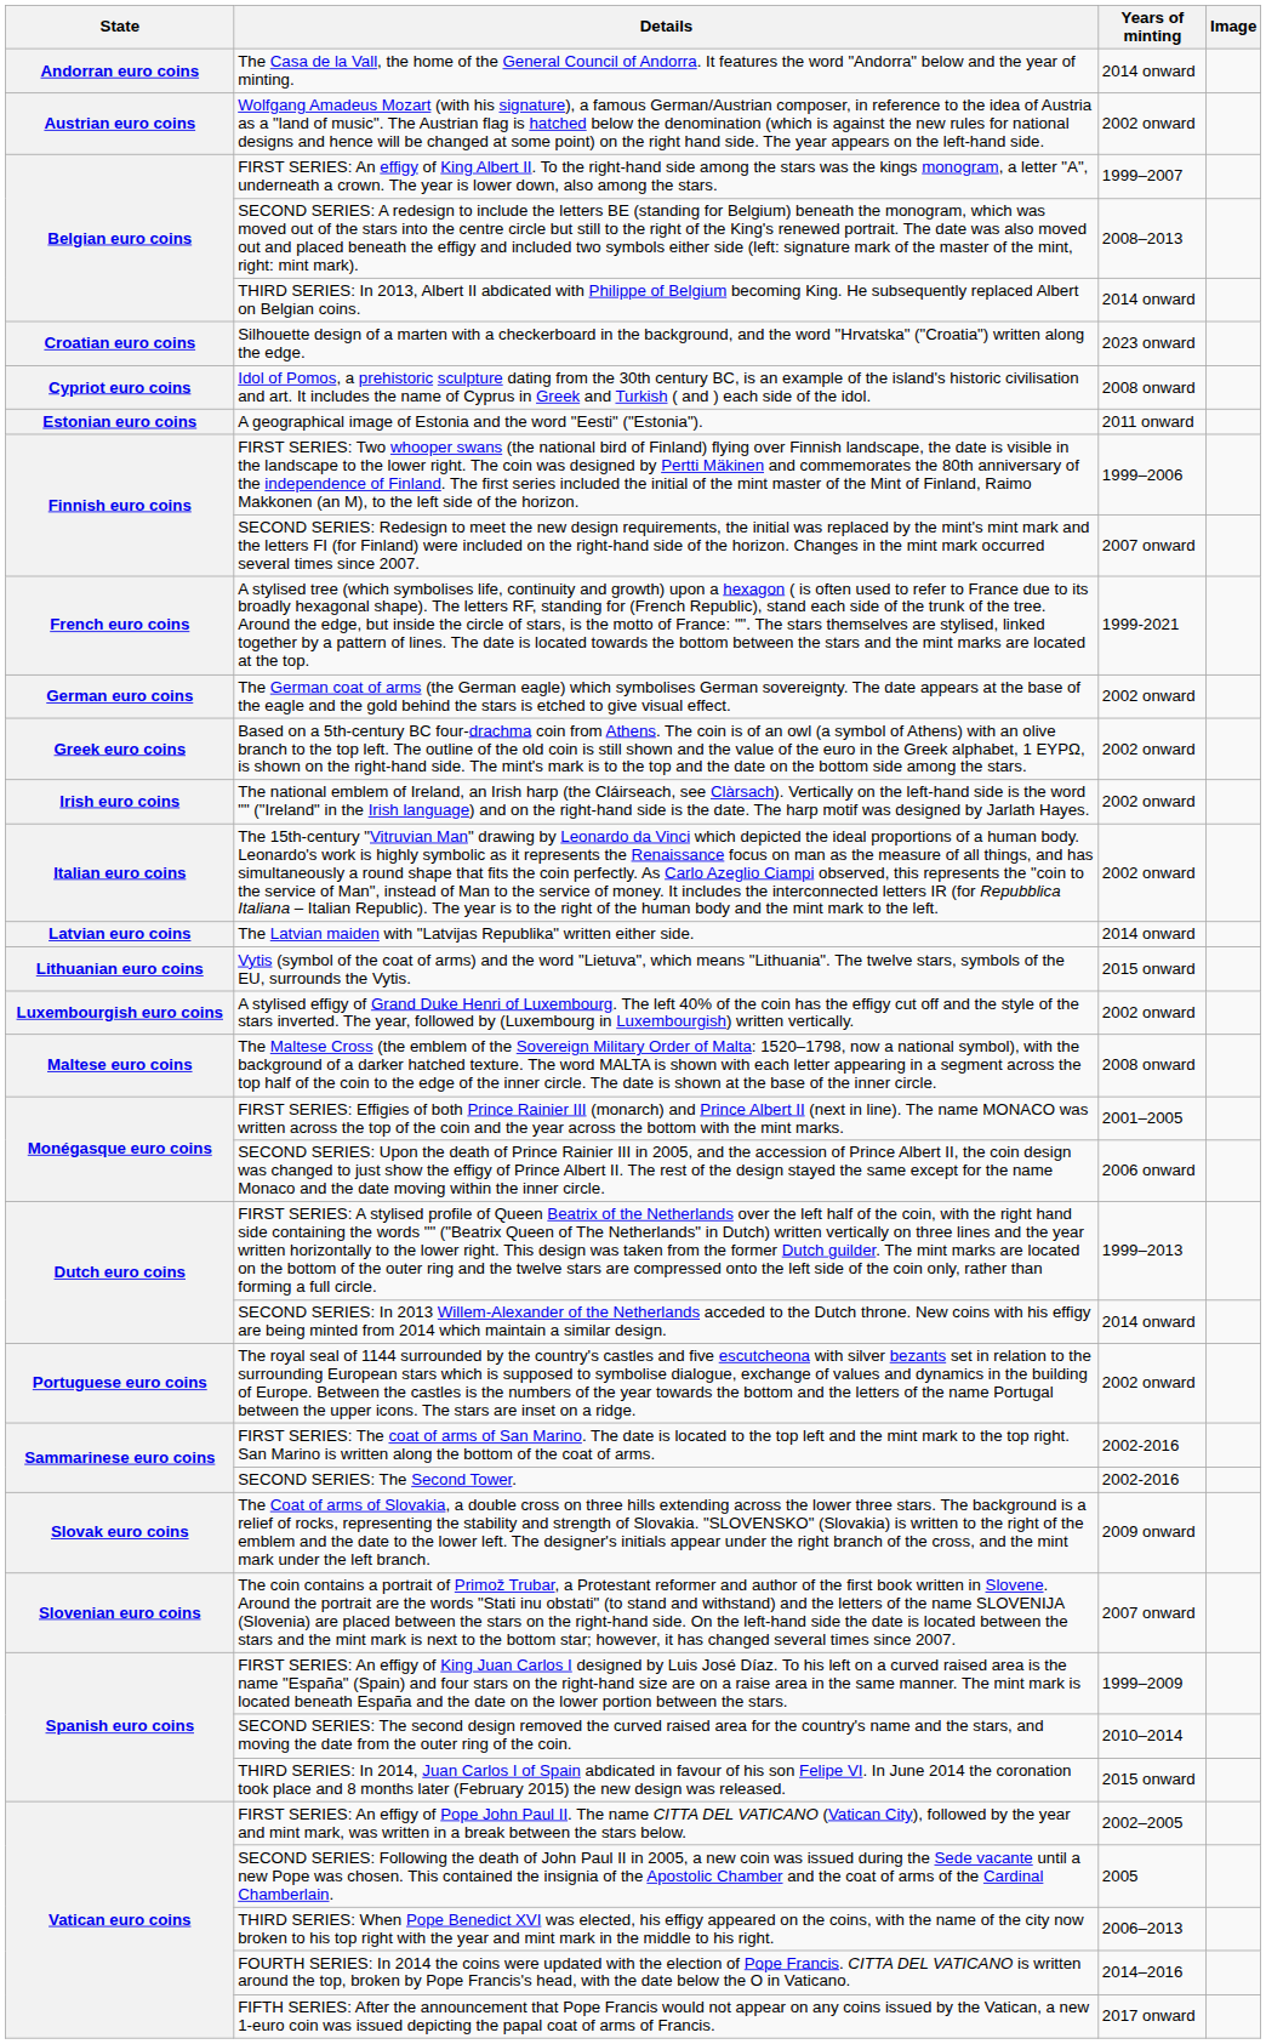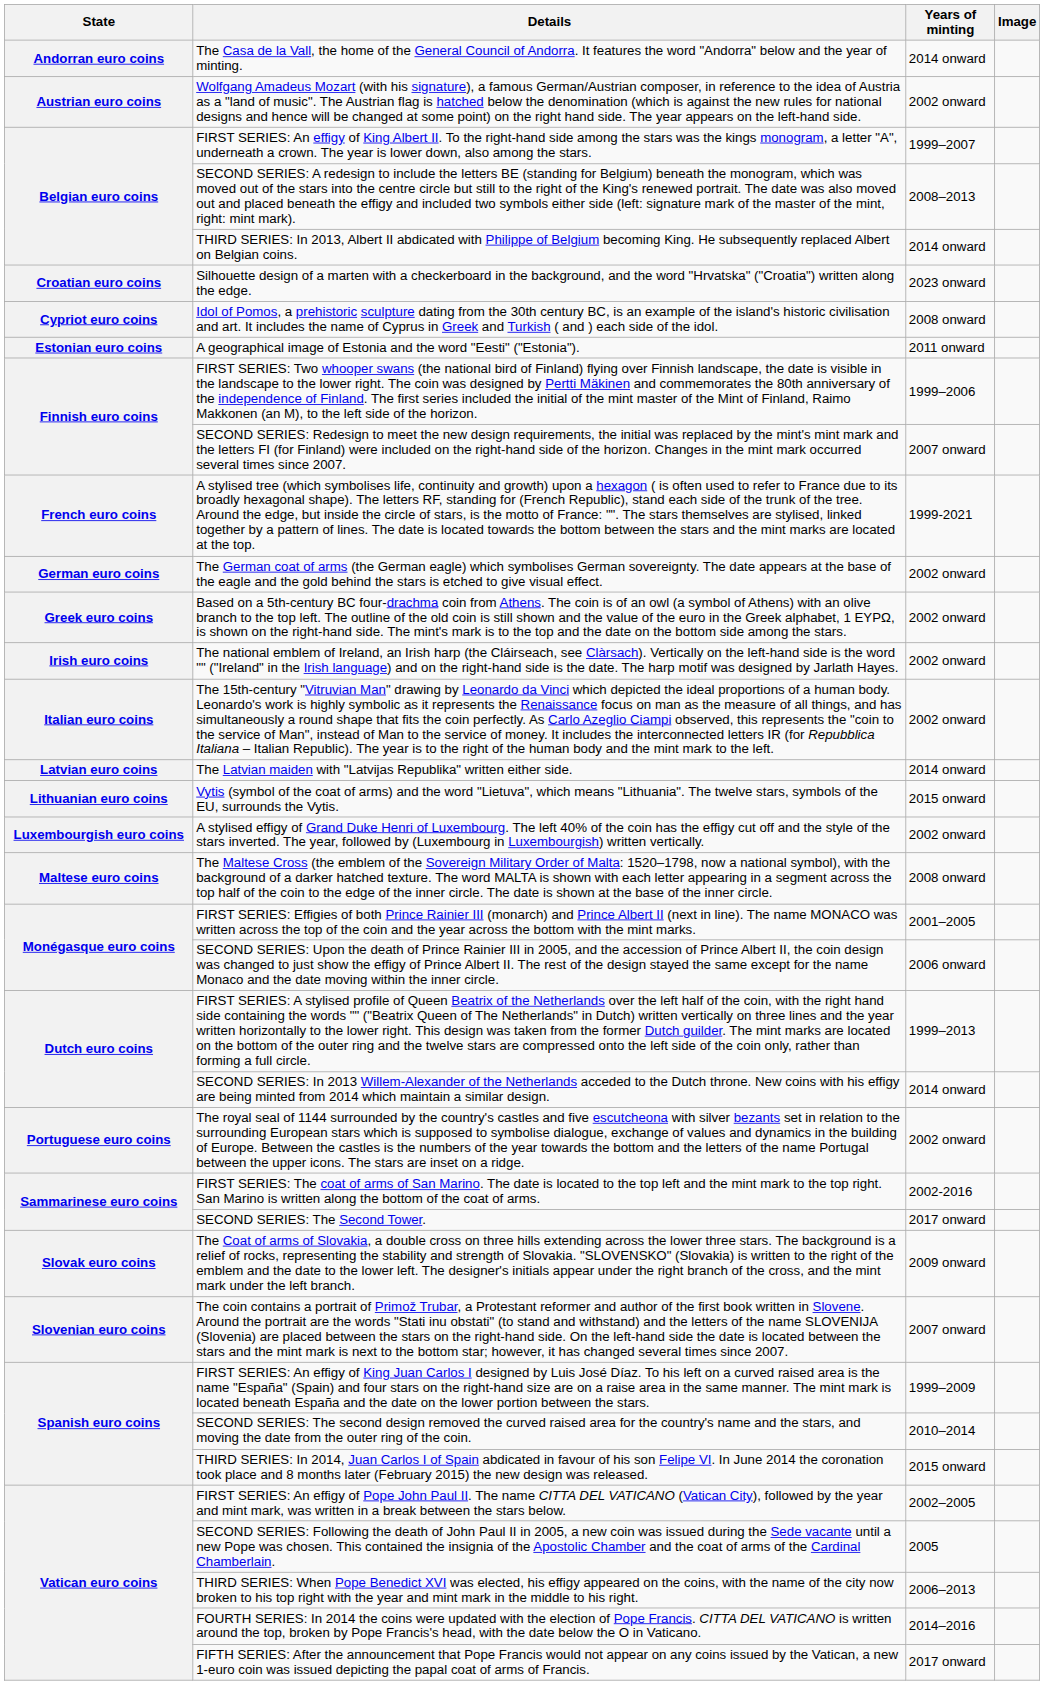 <table class="wikitable">
 <tr>
 <th width=220px>State</th>
 <th>Details</th>
 <th width=100px>Years of minting</th>
 <th>Image</th>
 </tr>
 <tr>
 <th> <a href='#'>Andorran euro coins</a></th>
 <td>The <a href='#'>Casa de la Vall</a>, the home of the <a href='#'>General Council of Andorra</a>. It features the word "Andorra" below and the year of minting.</td>
 <td>2014 onward</td>
 <td></td>
 </tr>
 <tr>
 <th> <a href='#'>Austrian euro coins</a></th>
 <td><a href='#'>Wolfgang Amadeus Mozart</a> (with his <a href='#'>signature</a>), a famous German/Austrian composer, in reference to the idea of Austria as a "land of music". The Austrian flag is <a href='#'>hatched</a> below the denomination (which is against the new rules for national designs and hence will be changed at some point) on the right hand side. The year appears on the left-hand side.</td>
 <td>2002 onward</td>
 <td><br></td>
 </tr>
 <tr>
 <th rowspan=3> <a href='#'>Belgian euro coins</a></th>
 <td>FIRST SERIES: An <a href='#'>effigy</a> of <a href='#'>King Albert II</a>. To the right-hand side among the stars was the kings <a href='#'>monogram</a>, a letter "A", underneath a crown. The year is lower down, also among the stars.</td>
 <td>1999–2007</td>
 <td></td>
 </tr>
 <tr>
 <td>SECOND SERIES: A redesign to include the letters BE (standing for Belgium) beneath the monogram, which was moved out of the stars into the centre circle but still to the right of the King's renewed portrait. The date was also moved out and placed beneath the effigy and included two symbols either side (left: signature mark of the master of the mint, right: mint mark).</td>
 <td>2008–2013</td>
 <td><br></td>
 </tr>
 <tr>
 <td>THIRD SERIES: In 2013, Albert II abdicated with <a href='#'>Philippe of Belgium</a> becoming King. He subsequently replaced Albert on Belgian coins.</td>
 <td>2014 onward</td>
 <td></td>
 </tr>
 <tr>
 <th> <a href='#'>Croatian euro coins</a></th>
 <td>Silhouette design of a marten with a checkerboard in the background, and the word "Hrvatska" ("Croatia") written along the edge.</td>
 <td>2023 onward</td>
 <td><br></td>
 </tr>
 <tr>
 <th> <a href='#'>Cypriot euro coins</a></th>
 <td><a href='#'>Idol of Pomos</a>, a <a href='#'>prehistoric</a> <a href='#'>sculpture</a> dating from the 30th century BC, is an example of the island's historic civilisation and art. It includes the name of Cyprus in <a href='#'>Greek</a> and <a href='#'>Turkish</a> ( and ) each side of the idol.</td>
 <td>2008 onward</td>
 <td><br></td>
 </tr>
 <tr>
 <th> <a href='#'>Estonian euro coins</a></th>
 <td>A geographical image of Estonia and the word "Eesti" ("Estonia").</td>
 <td>2011 onward</td>
 <td></td>
 </tr>
 <tr>
 <th rowspan=2> <a href='#'>Finnish euro coins</a></th>
 <td>FIRST SERIES: Two <a href='#'>whooper swans</a> (the national bird of Finland) flying over Finnish landscape, the date is visible in the landscape to the lower right. The coin was designed by <a href='#'>Pertti Mäkinen</a> and commemorates the 80th anniversary of the <a href='#'>independence of Finland</a>. The first series included the initial of the mint master of the Mint of Finland, Raimo Makkonen (an M), to the left side of the horizon.</td>
 <td>1999–2006</td>
 <td></td>
 </tr>
 <tr>
 <td>SECOND SERIES: Redesign to meet the new design requirements, the initial was replaced by the mint's mint mark and the letters FI (for Finland) were included on the right-hand side of the horizon. Changes in the mint mark occurred several times since 2007.</td>
 <td>2007 onward</td>
 <td></td>
 </tr>
 <tr>
 <th> <a href='#'>French euro coins</a></th>
 <td>A stylised tree (which symbolises life, continuity and growth) upon a <a href='#'>hexagon</a> ( is often used to refer to France due to its broadly hexagonal shape). The letters RF, standing for  (French Republic), stand each side of the trunk of the tree. Around the edge, but inside the circle of stars, is the motto of France: "". The stars themselves are stylised, linked together by a pattern of lines. The date is located towards the bottom between the stars and the mint marks are located at the top.</td>
 <td>1999-2021</td>
 <td></td>
 </tr>
 <tr>
 <th> <a href='#'>German euro coins</a></th>
 <td>The <a href='#'>German coat of arms</a> (the German eagle) which symbolises German sovereignty. The date appears at the base of the eagle and the gold behind the stars is etched to give visual effect.</td>
 <td>2002 onward</td>
 <td><br></td>
 </tr>
 <tr>
 <th> <a href='#'>Greek euro coins</a></th>
 <td>Based on a 5th-century BC four-<a href='#'>drachma</a> coin from <a href='#'>Athens</a>. The coin is of an owl (a symbol of Athens) with an olive branch to the top left. The outline of the old coin is still shown and the value of the euro in the Greek alphabet, 1 ΕΥΡΩ, is shown on the right-hand side. The mint's mark is to the top and the date on the bottom side among the stars.</td>
 <td>2002 onward</td>
 <td><br></td>
 </tr>
 <tr>
 <th> <a href='#'>Irish euro coins</a></th>
 <td>The national emblem of Ireland, an Irish harp (the Cláirseach, see <a href='#'>Clàrsach</a>). Vertically on the left-hand side is the word "" ("Ireland" in the <a href='#'>Irish language</a>) and on the right-hand side is the date. The harp motif was designed by Jarlath Hayes.</td>
 <td>2002 onward</td>
 <td><br></td>
 </tr>
 <tr>
 <th> <a href='#'>Italian euro coins</a></th>
 <td>The 15th-century "<a href='#'>Vitruvian Man</a>" drawing by <a href='#'>Leonardo da Vinci</a> which depicted the ideal proportions of a human body. Leonardo's work is highly symbolic as it represents the <a href='#'>Renaissance</a> focus on man as the measure of all things, and has simultaneously a round shape that fits the coin perfectly. As <a href='#'>Carlo Azeglio Ciampi</a> observed, this represents the "coin to the service of Man", instead of Man to the service of money. It includes the interconnected letters IR (for <em>Repubblica Italiana</em> – Italian Republic). The year is to the right of the human body and the mint mark to the left.</td>
 <td>2002 onward</td>
 <td><br></td>
 </tr>
 <tr>
 <th> <a href='#'>Latvian euro coins</a></th>
 <td>The <a href='#'>Latvian maiden</a> with "Latvijas Republika" written either side.</td>
 <td>2014 onward</td>
 <td></td>
 </tr>
 <tr>
 <th> <a href='#'>Lithuanian euro coins</a></th>
 <td><a href='#'>Vytis</a> (symbol of the coat of arms) and the word "Lietuva", which means "Lithuania". The twelve stars, symbols of the EU, surrounds the Vytis.</td>
 <td>2015 onward</td>
 <td><br></td>
 </tr>
 <tr>
 <th> <a href='#'>Luxembourgish euro coins</a></th>
 <td>A stylised effigy of <a href='#'>Grand Duke Henri of Luxembourg</a>. The left 40% of the coin has the effigy cut off and the style of the stars inverted. The year, followed by  (Luxembourg in <a href='#'>Luxembourgish</a>) written vertically.</td>
 <td>2002 onward</td>
 <td></td>
 </tr>
 <tr>
 <th> <a href='#'>Maltese euro coins</a></th>
 <td>The <a href='#'>Maltese Cross</a> (the emblem of the <a href='#'>Sovereign Military Order of Malta</a>: 1520–1798, now a national symbol), with the background of a darker hatched texture. The word MALTA is shown with each letter appearing in a segment across the top half of the coin to the edge of the inner circle. The date is shown at the base of the inner circle.</td>
 <td>2008 onward</td>
 <td></td>
 </tr>
 <tr>
 <th rowspan=2> <a href='#'>Monégasque euro coins</a></th>
 <td>FIRST SERIES: Effigies of both <a href='#'>Prince Rainier III</a> (monarch) and <a href='#'>Prince Albert II</a> (next in line). The name MONACO was written across the top of the coin and the year across the bottom with the mint marks.</td>
 <td>2001–2005</td>
 <td><br></td>
 </tr>
 <tr>
 <td>SECOND SERIES: Upon the death of Prince Rainier III in 2005, and the accession of Prince Albert II, the coin design was changed to just show the effigy of Prince Albert II. The rest of the design stayed the same except for the name Monaco and the date moving within the inner circle.</td>
 <td>2006 onward</td>
 <td><br></td>
 </tr>
 <tr>
 <th rowspan=2> <a href='#'>Dutch euro coins</a></th>
 <td>FIRST SERIES: A stylised profile of Queen <a href='#'>Beatrix of the Netherlands</a> over the left half of the coin, with the right hand side containing the words "" ("Beatrix Queen of The Netherlands" in Dutch) written vertically on three lines and the year written horizontally to the lower right. This design was taken from the former <a href='#'>Dutch guilder</a>. The mint marks are located on the bottom of the outer ring and the twelve stars are compressed onto the left side of the coin only, rather than forming a full circle.</td>
 <td>1999–2013</td>
 <td><br></td>
 </tr>
 <tr>
 <td>SECOND SERIES: In 2013 <a href='#'>Willem-Alexander of the Netherlands</a> acceded to the Dutch throne. New coins with his effigy are being minted from 2014 which maintain a similar design.</td>
 <td>2014 onward</td>
 <td><br></td>
 </tr>
 <tr>
 <th> <a href='#'>Portuguese euro coins</a></th>
 <td>The royal seal of 1144 surrounded by the country's castles and five <a href='#'>escutcheona</a> with silver <a href='#'>bezants</a> set in relation to the surrounding European stars which is supposed to symbolise dialogue, exchange of values and dynamics in the building of Europe. Between the castles is the numbers of the year towards the bottom and the letters of the name Portugal between the upper icons. The stars are inset on a ridge.</td>
 <td>2002 onward</td>
 <td><br></td>
 </tr>
 <tr>
 <th rowspan=2> <a href='#'>Sammarinese euro coins</a></th>
 <td>FIRST SERIES: The <a href='#'>coat of arms of San Marino</a>. The date is located to the top left and the mint mark to the top right. San Marino is written along the bottom of the coat of arms.</td>
 <td>2002-2016</td>
 <td></td>
 </tr>
 <tr>
 <td>SECOND SERIES: The <a href='#'>Second Tower</a>.</td>
-<td>2002-2016</td>
+<td>2017 onward</td>
 <td></td>
 </tr>
 <tr>
 <th> <a href='#'>Slovak euro coins</a></th>
 <td>The <a href='#'>Coat of arms of Slovakia</a>, a double cross on three hills extending across the lower three stars. The background is a relief of rocks, representing the stability and strength of Slovakia. "SLOVENSKO" (Slovakia) is written to the right of the emblem and the date to the lower left. The designer's initials appear under the right branch of the cross, and the mint mark under the left branch.</td>
 <td>2009 onward</td>
 <td></td>
 </tr>
 <tr>
 <th> <a href='#'>Slovenian euro coins</a></th>
 <td>The coin contains a portrait of <a href='#'>Primož Trubar</a>, a Protestant reformer and author of the first book written in <a href='#'>Slovene</a>. Around the portrait are the words "Stati inu obstati" (to stand and withstand) and the letters of the name SLOVENIJA (Slovenia) are placed between the stars on the right-hand side. On the left-hand side the date is located between the stars and the mint mark is next to the bottom star; however, it has changed several times since 2007.</td>
 <td>2007 onward</td>
 <td></td>
 </tr>
 <tr>
 <th rowspan=3> <a href='#'>Spanish euro coins</a></th>
 <td>FIRST SERIES: An effigy of <a href='#'>King Juan Carlos I</a> designed by Luis José Díaz. To his left on a curved raised area is the name "España" (Spain) and four stars on the right-hand size are on a raise area in the same manner. The mint mark is located beneath España and the date on the lower portion between the stars.</td>
 <td>1999–2009</td>
 <td></td>
 </tr>
 <tr>
 <td>SECOND SERIES: The second design removed the curved raised area for the country's name and the stars, and moving the date from the outer ring of the coin.</td>
 <td>2010–2014</td>
 <td></td>
 </tr>
 <tr>
 <td>THIRD SERIES: In 2014, <a href='#'>Juan Carlos I of Spain</a> abdicated in favour of his son <a href='#'>Felipe VI</a>. In June 2014 the coronation took place and 8 months later (February 2015) the new design was released.</td>
 <td>2015 onward</td>
 <td></td>
 </tr>
 <tr>
 <th rowspan=5> <a href='#'>Vatican euro coins</a></th>
 <td>FIRST SERIES: An effigy of <a href='#'>Pope John Paul II</a>. The name <em>CITTA DEL VATICANO</em> (<a href='#'>Vatican City</a>), followed by the year and mint mark, was written in a break between the stars below.</td>
 <td>2002–2005</td>
 <td></td>
 </tr>
 <tr>
 <td>SECOND SERIES: Following the death of John Paul II in 2005, a new coin was issued during the <a href='#'>Sede vacante</a> until a new Pope was chosen. This contained the insignia of the <a href='#'>Apostolic Chamber</a> and the coat of arms of the <a href='#'>Cardinal Chamberlain</a>.</td>
 <td>2005</td>
 <td></td>
 </tr>
 <tr>
 <td>THIRD SERIES: When <a href='#'>Pope Benedict XVI</a> was elected, his effigy appeared on the coins, with the name of the city now broken to his top right with the year and mint mark in the middle to his right.</td>
 <td>2006–2013</td>
 <td></td>
 </tr>
 <tr>
 <td>FOURTH SERIES: In 2014 the coins were updated with the election of <a href='#'>Pope Francis</a>. <em>CITTA DEL VATICANO</em> is written around the top, broken by Pope Francis's head, with the date below the O in Vaticano.</td>
 <td>2014–2016</td>
 <td></td>
 </tr>
 <tr>
 <td>FIFTH SERIES: After the announcement that Pope Francis would not appear on any coins issued by the Vatican, a new 1-euro coin was issued depicting the papal coat of arms of Francis.</td>
 <td>2017 onward</td>
 <td></td>
 </tr>
 </table>
